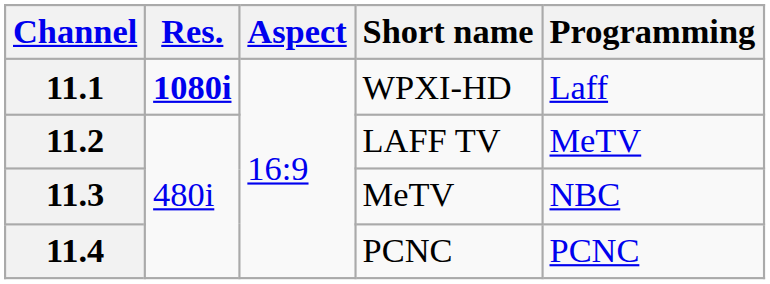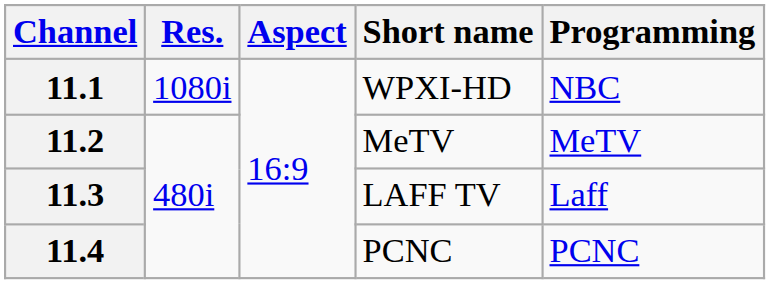 <table class="wikitable">
 <tr>
 <th><a href='#'>Channel</a></th>
 <th><a href='#'>Res.</a></th>
 <th><a href='#'>Aspect</a></th>
 <th>Short name</th>
 <th>Programming</th>
 </tr>
 <tr>
 <th scope = "row">11.1</th>
-<td><strong><a href='#'>1080i</a></strong></td>
+<td><a href='#'>1080i</a></td>
 <td rowspan="4"><a href='#'>16:9</a></td>
 <td>WPXI-HD</td>
-<td><a href='#'>Laff</a></td>
+<td><a href='#'>NBC</a></td>
 </tr>
 <tr>
 <th scope = "row">11.2</th>
 <td rowspan=3><a href='#'>480i</a></td>
-<td>LAFF TV</td>
+<td>MeTV</td>
 <td><a href='#'>MeTV</a></td>
 </tr>
 <tr>
 <th scope = "row">11.3</th>
-<td>MeTV</td>
-<td><a href='#'>NBC</a></td>
+<td>LAFF TV</td>
+<td><a href='#'>Laff</a></td>
 </tr>
 <tr>
 <th scope = "row">11.4</th>
 <td>PCNC</td>
 <td><a href='#'>PCNC</a></td>
 </tr>
 </table>
